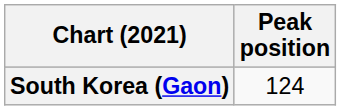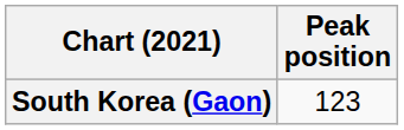 <table class="wikitable plainrowheaders" style="text-align:center">
 <tr>
 <th scope="col">Chart (2021)</th>
 <th scope="col">Peak<br>position</th>
 </tr>
 <tr>
 <th scope="row">South Korea (<a href='#'>Gaon</a>)</th>
-<td>124</td>
+<td>123</td>
 </tr>
 </table>
